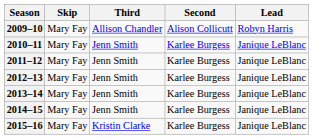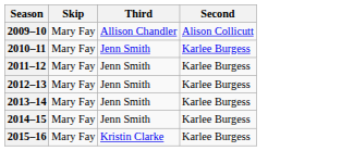 <table class="wikitable">
 <tr>
 <th scope="col">Season</th>
 <th scope="col">Skip</th>
 <th scope="col">Third</th>
 <th scope="col">Second</th>
-<th scope="col">Lead</th>
 </tr>
 <tr>
 <th scope="row">2009–10</th>
 <td>Mary Fay</td>
 <td><a href='#'>Allison Chandler</a></td>
 <td><a href='#'>Alison Collicutt</a></td>
-<td><a href='#'>Robyn Harris</a></td>
 </tr>
 <tr>
 <th scope="row">2010–11</th>
 <td>Mary Fay</td>
 <td><a href='#'>Jenn Smith</a></td>
 <td><a href='#'>Karlee Burgess</a></td>
-<td><a href='#'>Janique LeBlanc</a></td>
 </tr>
 <tr>
 <th scope="row">2011–12</th>
 <td>Mary Fay</td>
 <td>Jenn Smith</td>
 <td>Karlee Burgess</td>
-<td>Janique LeBlanc</td>
 </tr>
 <tr>
 <th scope="row">2012–13</th>
 <td>Mary Fay</td>
 <td>Jenn Smith</td>
 <td>Karlee Burgess</td>
-<td>Janique LeBlanc</td>
 </tr>
 <tr>
 <th scope="row">2013–14</th>
 <td>Mary Fay</td>
 <td>Jenn Smith</td>
 <td>Karlee Burgess</td>
-<td>Janique LeBlanc</td>
 </tr>
 <tr>
 <th scope="row">2014–15</th>
 <td>Mary Fay</td>
 <td>Jenn Smith</td>
 <td>Karlee Burgess</td>
-<td>Janique LeBlanc</td>
 </tr>
 <tr>
 <th scope="row">2015–16</th>
 <td>Mary Fay</td>
 <td><a href='#'>Kristin Clarke</a></td>
 <td>Karlee Burgess</td>
-<td>Janique LeBlanc</td>
 </tr>
 </table>
